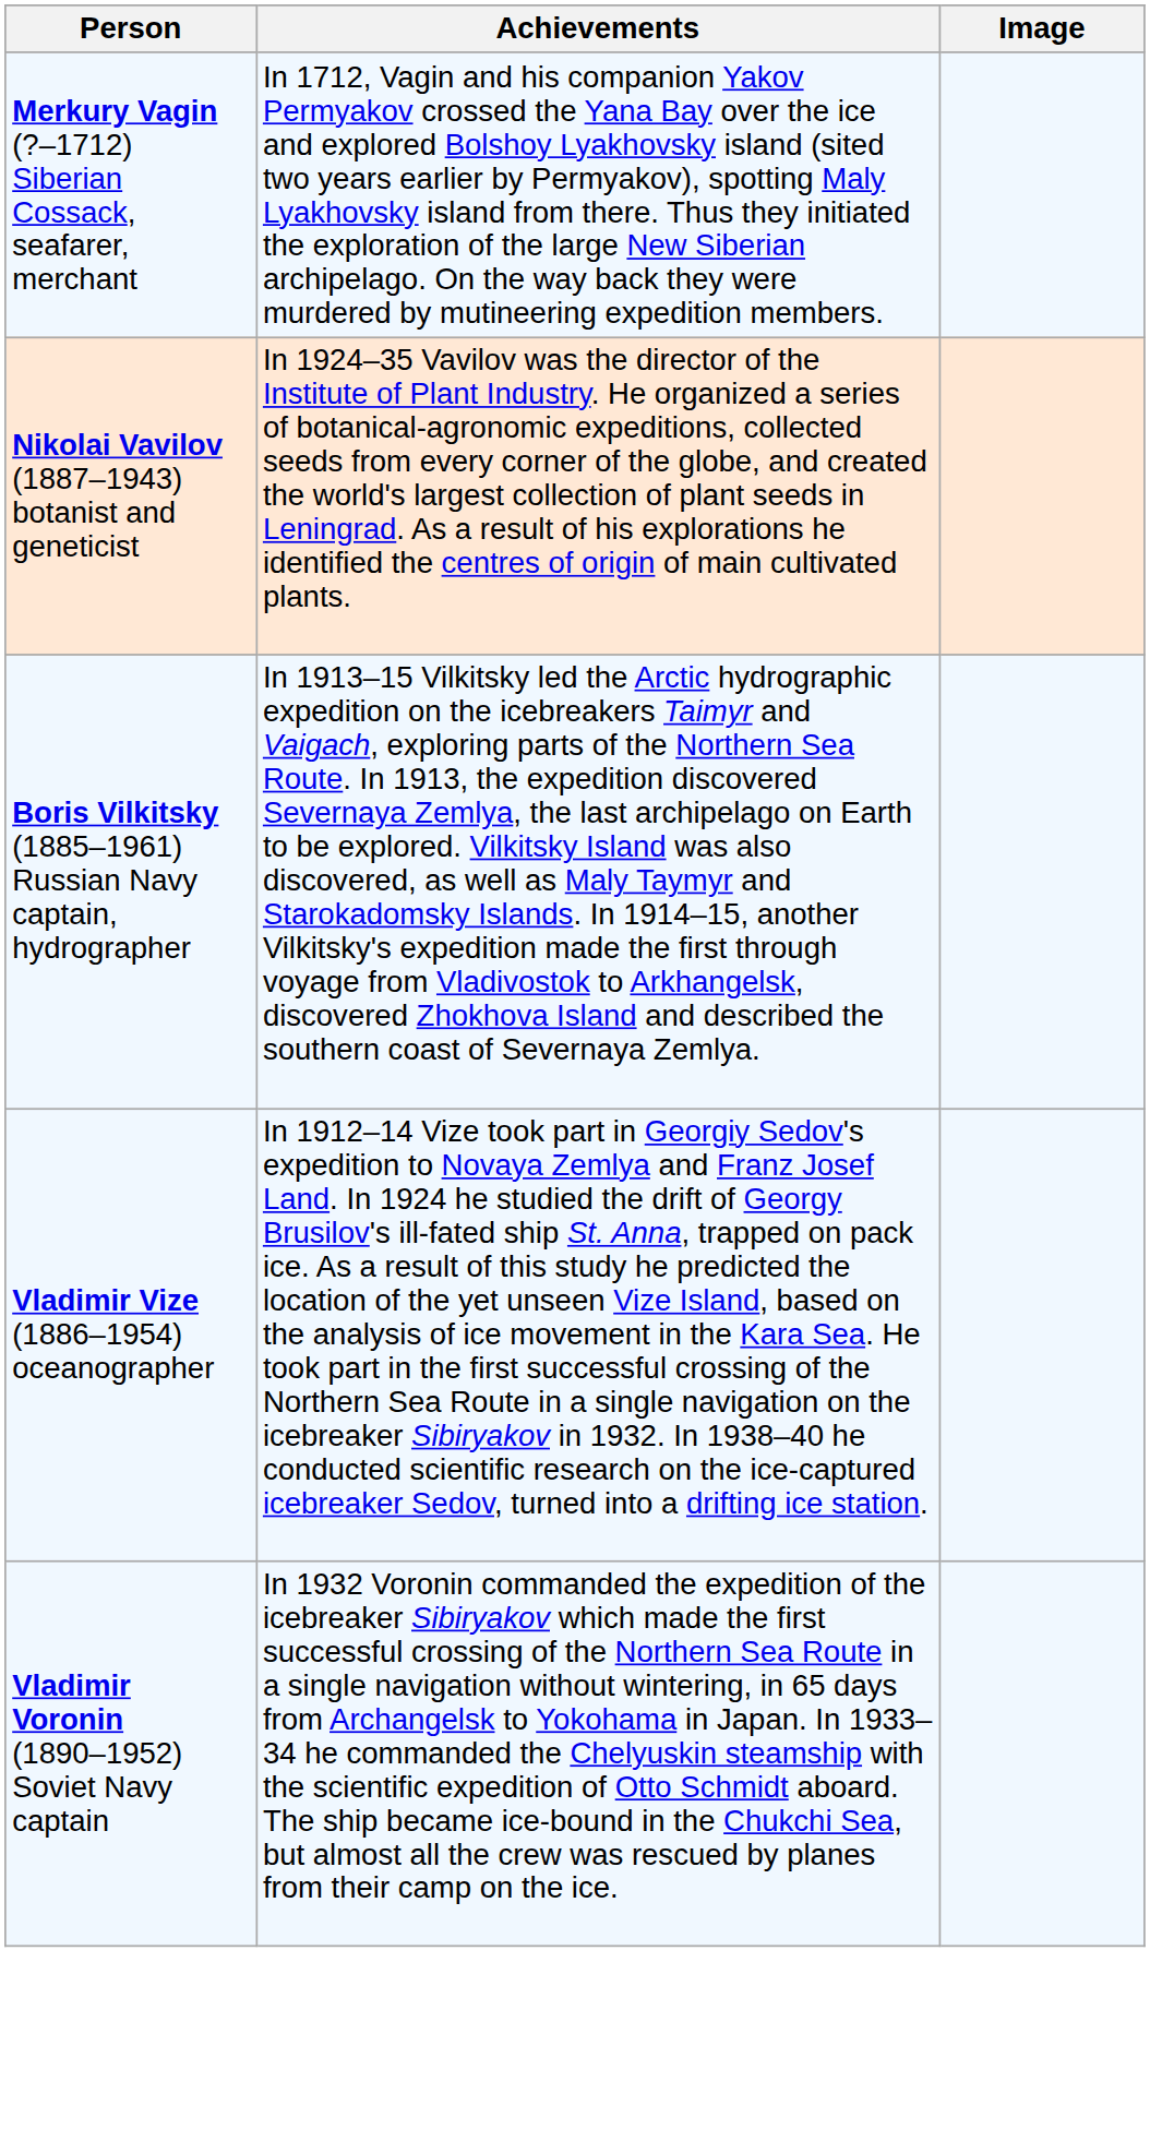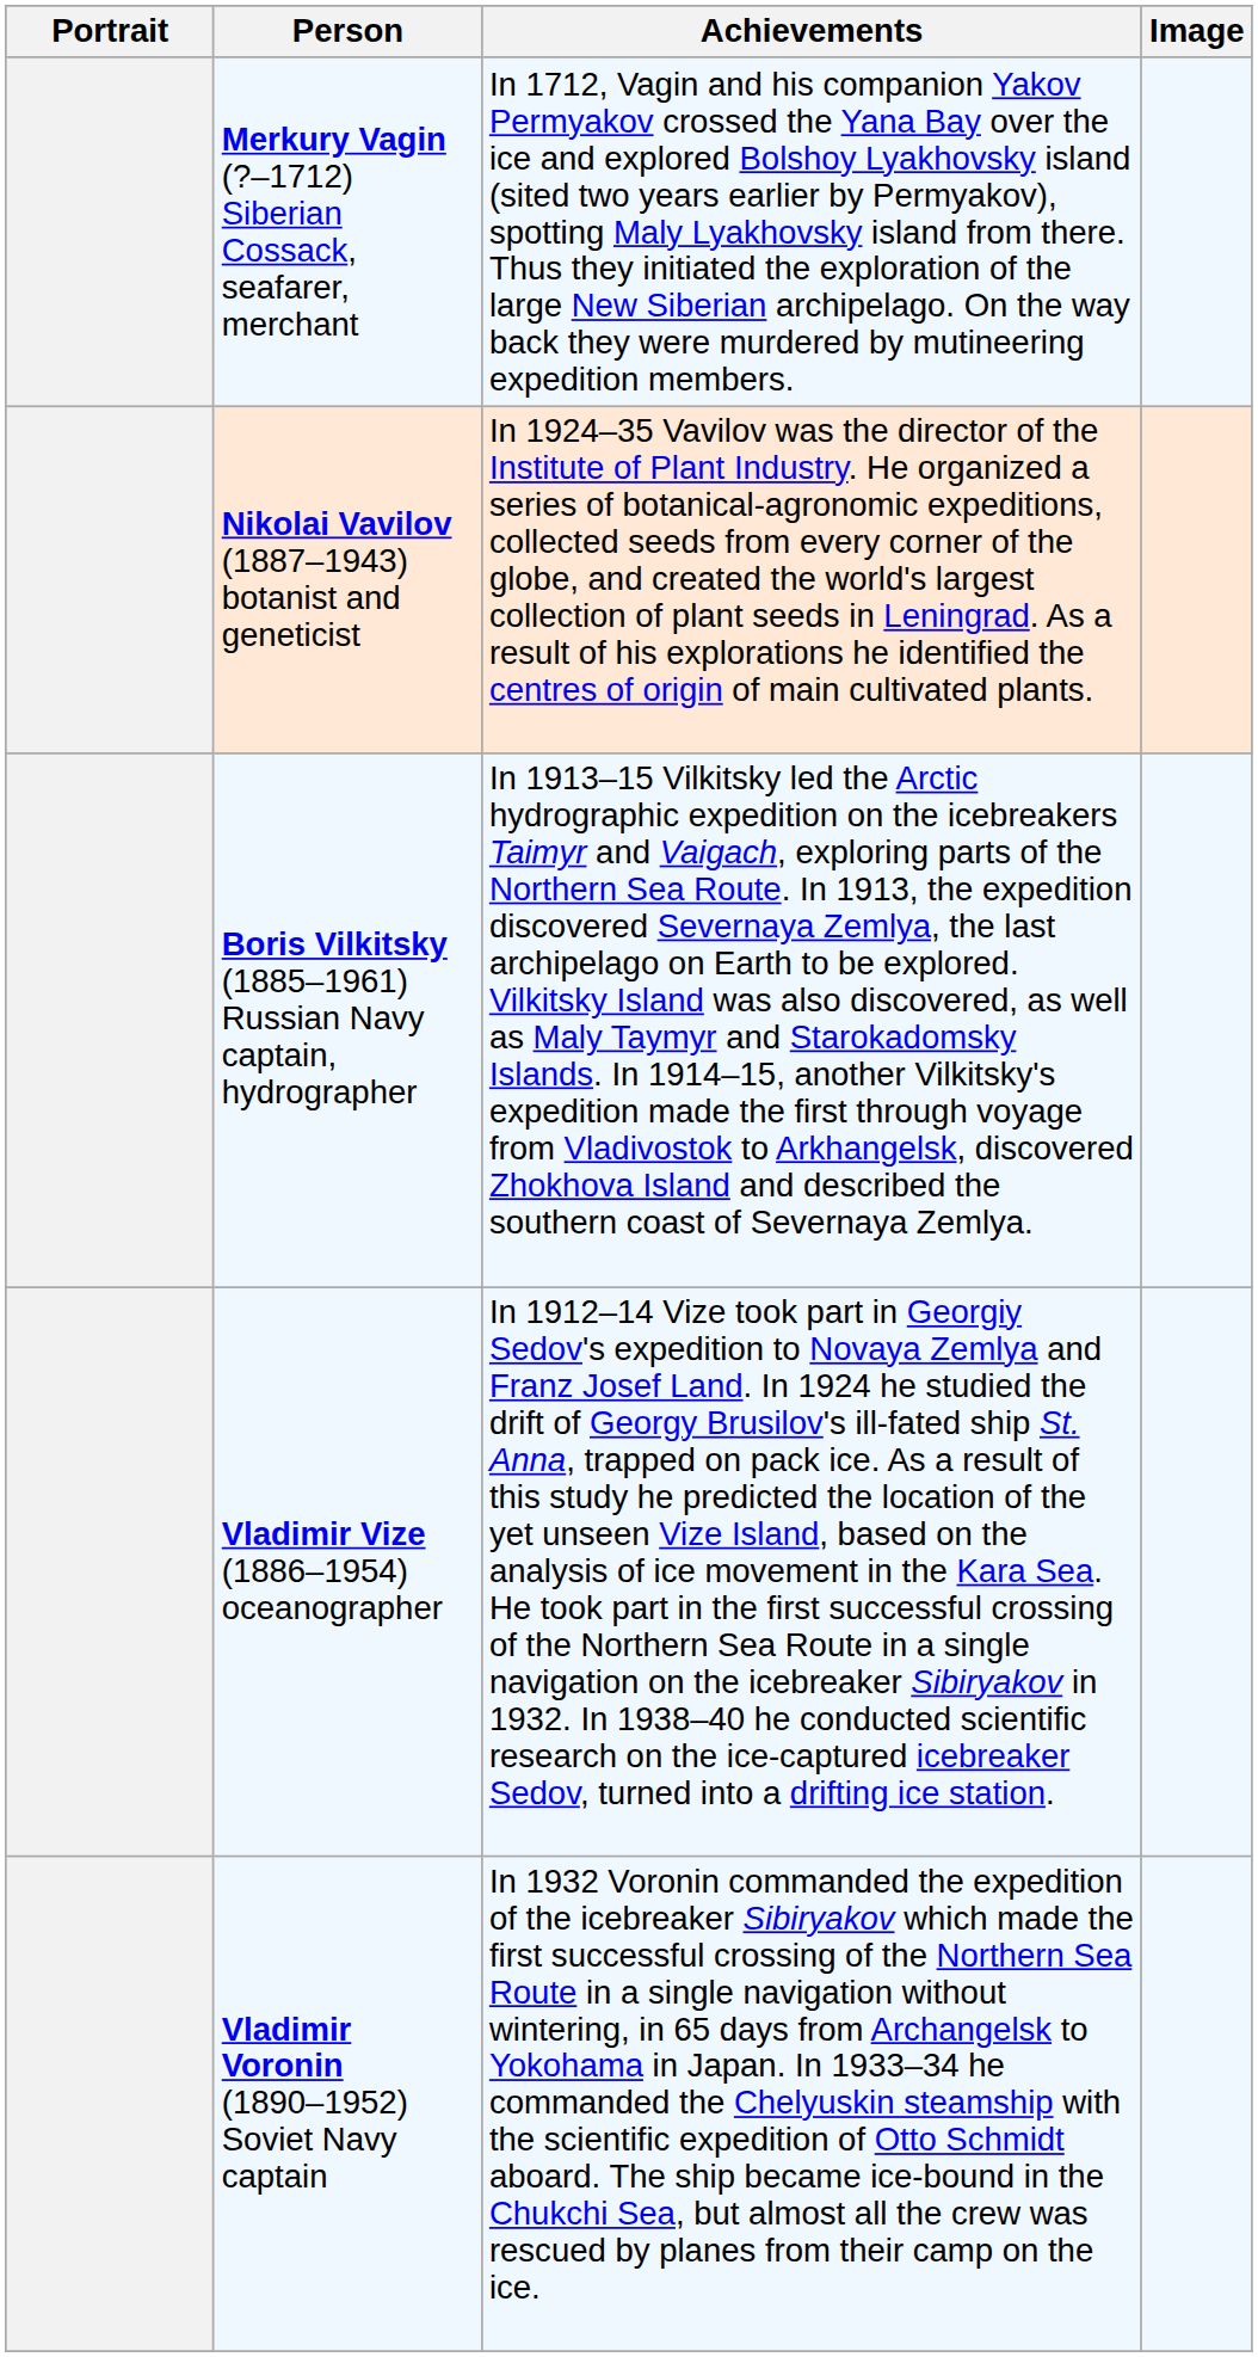 <table class="wikitable">
 <tr style="background:#ccc;">
+<th scope="col" width=18%>Portrait</th>
 <th scope="col" width=22%>Person</th>
 <th scope="col" width=60%>Achievements</th>
 <th scope="col">Image</th>
 </tr>
 <tr style="background:#f0f8ff;">
+<th scope="row"></th>
 <td><strong><a href='#'>Merkury Vagin</a></strong><br> (?–1712)<br><a href='#'>Siberian Cossack</a>, seafarer, merchant</td>
 <td>In 1712, Vagin and his companion <a href='#'>Yakov Permyakov</a> crossed the <a href='#'>Yana Bay</a> over the ice and explored <a href='#'>Bolshoy Lyakhovsky</a> island (sited two years earlier by Permyakov), spotting <a href='#'>Maly Lyakhovsky</a> island from there. Thus they initiated the exploration of the large <a href='#'>New Siberian</a> archipelago. On the way back they were murdered by mutineering expedition members.</td>
 <td align=center></td>
 </tr>
 <tr style="background:#ffe8d5;">
+<th scope="row" align=center></th>
 <td><strong><a href='#'>Nikolai Vavilov</a></strong><br> (1887–1943)<br>botanist and geneticist</td>
 <td>In 1924–35 Vavilov was the director of the <a href='#'>Institute of Plant Industry</a>. He organized a series of botanical-agronomic expeditions, collected seeds from every corner of the globe, and created the world's largest collection of plant seeds in <a href='#'>Leningrad</a>. As a result of his explorations he identified the <a href='#'>centres of origin</a> of main cultivated plants.<br><br></td>
 <td align=center></td>
 </tr>
 <tr style="background:#f0f8ff;">
+<th scope="row" align=center></th>
 <td><strong><a href='#'>Boris Vilkitsky</a></strong><br>(1885–1961)<br>Russian Navy captain, hydrographer</td>
 <td>In 1913–15 Vilkitsky led the <a href='#'>Arctic</a> hydrographic expedition on the icebreakers <a href='#'><em>Taimyr</em></a> and <a href='#'><em>Vaigach</em></a>, exploring parts of the <a href='#'>Northern Sea Route</a>. In 1913, the expedition discovered <a href='#'>Severnaya Zemlya</a>, the last archipelago on Earth to be explored. <a href='#'>Vilkitsky Island</a> was also discovered, as well as <a href='#'>Maly Taymyr</a> and <a href='#'>Starokadomsky Islands</a>. In 1914–15, another Vilkitsky's expedition made the first through voyage from <a href='#'>Vladivostok</a> to <a href='#'>Arkhangelsk</a>, discovered <a href='#'>Zhokhova Island</a> and described the southern coast of Severnaya Zemlya.<br><br></td>
 <td align=center></td>
 </tr>
 <tr style="background:#f0f8ff;">
+<th scope="row" align=center></th>
 <td><strong><a href='#'>Vladimir Vize</a></strong><br>(1886–1954)<br>oceanographer</td>
 <td>In 1912–14 Vize took part in <a href='#'>Georgiy Sedov</a>'s expedition to <a href='#'>Novaya Zemlya</a> and <a href='#'>Franz Josef Land</a>. In 1924 he studied the drift of <a href='#'>Georgy Brusilov</a>'s ill-fated ship <a href='#'><em>St. Anna</em></a>, trapped on pack ice. As a result of this study he predicted the location of the yet unseen <a href='#'>Vize Island</a>, based on the analysis of ice movement in the <a href='#'>Kara Sea</a>. He took part in the first successful crossing of the Northern Sea Route in a single navigation on the icebreaker <em><a href='#'>Sibiryakov</a></em> in 1932. In 1938–40 he conducted scientific research on the ice-captured <a href='#'>icebreaker Sedov</a>, turned into a <a href='#'>drifting ice station</a>.<br><br></td>
 <td align=center></td>
 </tr>
 <tr style="background:#f0f8ff;">
+<th scope="row" align=center></th>
 <td><strong><a href='#'>Vladimir Voronin</a></strong><br> (1890–1952)<br>Soviet Navy captain</td>
 <td>In 1932 Voronin commanded the expedition of the icebreaker <em><a href='#'>Sibiryakov</a></em> which made the first successful crossing of the <a href='#'>Northern Sea Route</a> in a single navigation without wintering, in 65 days from <a href='#'>Archangelsk</a> to <a href='#'>Yokohama</a> in Japan. In 1933–34 he commanded the <a href='#'>Chelyuskin steamship</a> with the scientific expedition of <a href='#'>Otto Schmidt</a> aboard. The ship became ice-bound in the <a href='#'>Chukchi Sea</a>, but almost all the crew was rescued by planes from their camp on the ice.<br><br></td>
 <td align=center></td>
 </tr>
 </table>
